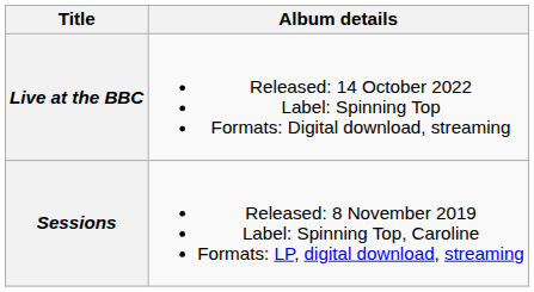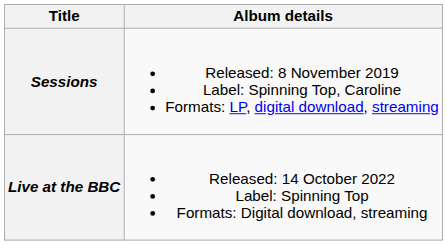 <table class="wikitable plainrowheaders" style="text-align:center;">
 <tr>
 <th scope="col" rowspan="1">Title</th>
 <th scope="col" rowspan="1">Album details</th>
 </tr>
 <tr>
+<th scope="row"><em>Sessions</em></th>
+<td><br><ul><li>Released: 8 November 2019</li><li>Label: Spinning Top, Caroline </li><li>Formats: <a href='#'>LP</a>, <a href='#'>digital download</a>, <a href='#'>streaming</a></li></ul></td>
+</tr>
+<tr>
 <th scope="row"><em>Live at the BBC</em></th>
 <td><br><ul><li>Released: 14 October 2022</li><li>Label: Spinning Top</li><li>Formats: Digital download, streaming</li></ul></td>
 </tr>
-<tr>
-<th scope="row"><em>Sessions</em></th>
-<td><br><ul><li>Released: 8 November 2019</li><li>Label: Spinning Top, Caroline </li><li>Formats: <a href='#'>LP</a>, <a href='#'>digital download</a>, <a href='#'>streaming</a></li></ul></td>
-</tr>
 </table>
